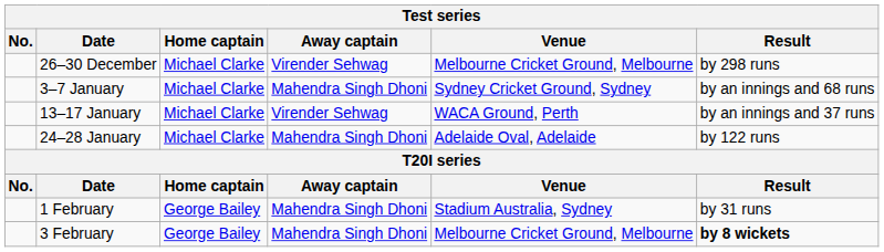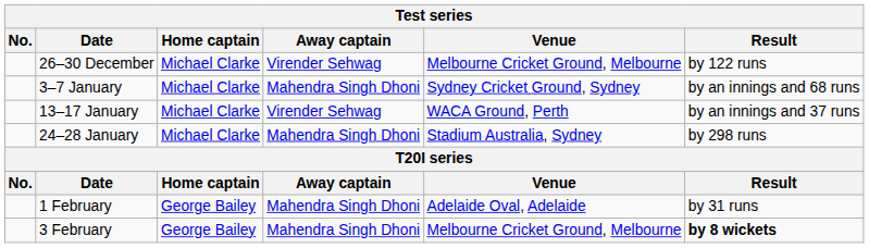 <table class="wikitable">
 <tr>
 <th colspan="6">Test series</th>
 </tr>
 <tr>
 <th>No.</th>
 <th>Date</th>
 <th>Home captain</th>
 <th>Away captain</th>
 <th>Venue</th>
 <th>Result</th>
 </tr>
 <tr>
 <td></td>
 <td>26–30 December</td>
 <td><a href='#'>Michael Clarke</a></td>
 <td><a href='#'>Virender Sehwag</a></td>
 <td><a href='#'>Melbourne Cricket Ground</a>, <a href='#'>Melbourne</a></td>
-<td> by 298 runs</td>
+<td> by 122 runs</td>
 </tr>
 <tr>
 <td></td>
 <td>3–7 January</td>
 <td><a href='#'>Michael Clarke</a></td>
 <td><a href='#'>Mahendra Singh Dhoni</a></td>
 <td><a href='#'>Sydney Cricket Ground</a>, <a href='#'>Sydney</a></td>
 <td> by an innings and 68 runs</td>
 </tr>
 <tr>
 <td></td>
 <td>13–17 January</td>
 <td><a href='#'>Michael Clarke</a></td>
 <td><a href='#'>Virender Sehwag</a></td>
 <td><a href='#'>WACA Ground</a>, <a href='#'>Perth</a></td>
 <td> by an innings and 37 runs</td>
 </tr>
 <tr>
 <td></td>
 <td>24–28 January</td>
 <td><a href='#'>Michael Clarke</a></td>
 <td><a href='#'>Mahendra Singh Dhoni</a></td>
-<td><a href='#'>Adelaide Oval</a>, <a href='#'>Adelaide</a></td>
-<td> by 122 runs</td>
+<td><a href='#'>Stadium Australia</a>, <a href='#'>Sydney</a></td>
+<td> by 298 runs</td>
 </tr>
 <tr>
 <th colspan="6">T20I series</th>
 </tr>
 <tr>
 <th>No.</th>
 <th>Date</th>
 <th>Home captain</th>
 <th>Away captain</th>
 <th>Venue</th>
 <th>Result</th>
 </tr>
 <tr>
 <td></td>
 <td>1 February</td>
 <td><a href='#'>George Bailey</a></td>
 <td><a href='#'>Mahendra Singh Dhoni</a></td>
-<td><a href='#'>Stadium Australia</a>, <a href='#'>Sydney</a></td>
+<td><a href='#'>Adelaide Oval</a>, <a href='#'>Adelaide</a></td>
 <td> by 31 runs</td>
 </tr>
 <tr>
 <td></td>
 <td>3 February</td>
 <td><a href='#'>George Bailey</a></td>
 <td><a href='#'>Mahendra Singh Dhoni</a></td>
 <td><a href='#'>Melbourne Cricket Ground</a>, <a href='#'>Melbourne</a></td>
 <td><strong> by 8 wickets</strong></td>
 </tr>
 </table>
